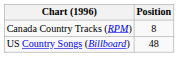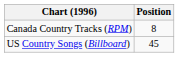 <table class="wikitable sortable">
 <tr>
 <th scope="col">Chart (1996)</th>
 <th scope="col">Position</th>
 </tr>
 <tr>
 <td>Canada Country Tracks (<em><a href='#'>RPM</a></em>)</td>
 <td align="center">8</td>
 </tr>
 <tr>
 <td>US <a href='#'>Country Songs</a> (<em><a href='#'>Billboard</a></em>)</td>
-<td align="center">48</td>
+<td align="center">45</td>
 </tr>
 </table>
